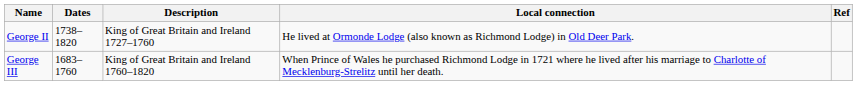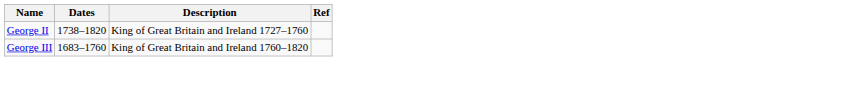 <table class="wikitable sortable">
 <tr>
 <th width=>Name</th>
 <th width=>Dates</th>
 <th width=>Description</th>
-<th width=>Local connection</th>
 <th width=>Ref</th>
 </tr>
 <tr>
 <td><a href='#'>George II</a></td>
 <td>1738–1820</td>
 <td>King of Great Britain and Ireland 1727–1760</td>
-<td>He lived at <a href='#'>Ormonde Lodge</a> (also known as Richmond Lodge) in <a href='#'>Old Deer Park</a>.</td>
 <td></td>
 </tr>
 <tr>
 <td><a href='#'>George III</a></td>
 <td>1683–1760</td>
 <td>King of Great Britain and Ireland 1760–1820</td>
-<td>When Prince of Wales he purchased Richmond Lodge in 1721 where he lived after his marriage to <a href='#'>Charlotte of Mecklenburg-Strelitz</a> until her death.</td>
 <td></td>
 </tr>
 </table>
